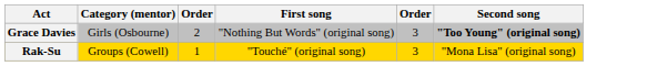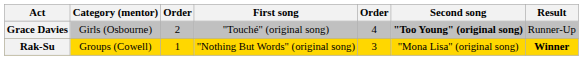 <table class="wikitable plainrowheaders" style="text-align:center;" id="sun6">
 <tr>
 <th scope="col">Act</th>
 <th scope="col">Category (mentor)</th>
 <th scope="col">Order</th>
 <th scope="col">First song</th>
 <th scope="col">Order</th>
 <th scope="col">Second song</th>
+<th scope="col">Result</th>
 </tr>
 <tr style="background:silver;">
 <th scope="row">Grace Davies</th>
 <td>Girls (Osbourne)</td>
 <td>2</td>
-<td>"Nothing But Words" (original song)</td>
-<td>3</td>
+<td>"Touché" (original song)</td>
+<td>4</td>
 <td><strong>"Too Young" (original song)</strong></td>
+<td>Runner-Up</td>
 </tr>
 <tr style="background:gold;">
 <th scope="row">Rak-Su</th>
 <td>Groups (Cowell)</td>
 <td>1</td>
-<td>"Touché" (original song)</td>
+<td>"Nothing But Words" (original song)</td>
 <td>3</td>
 <td>"Mona Lisa" (original song)</td>
+<td><strong>Winner</strong></td>
 </tr>
 </table>
